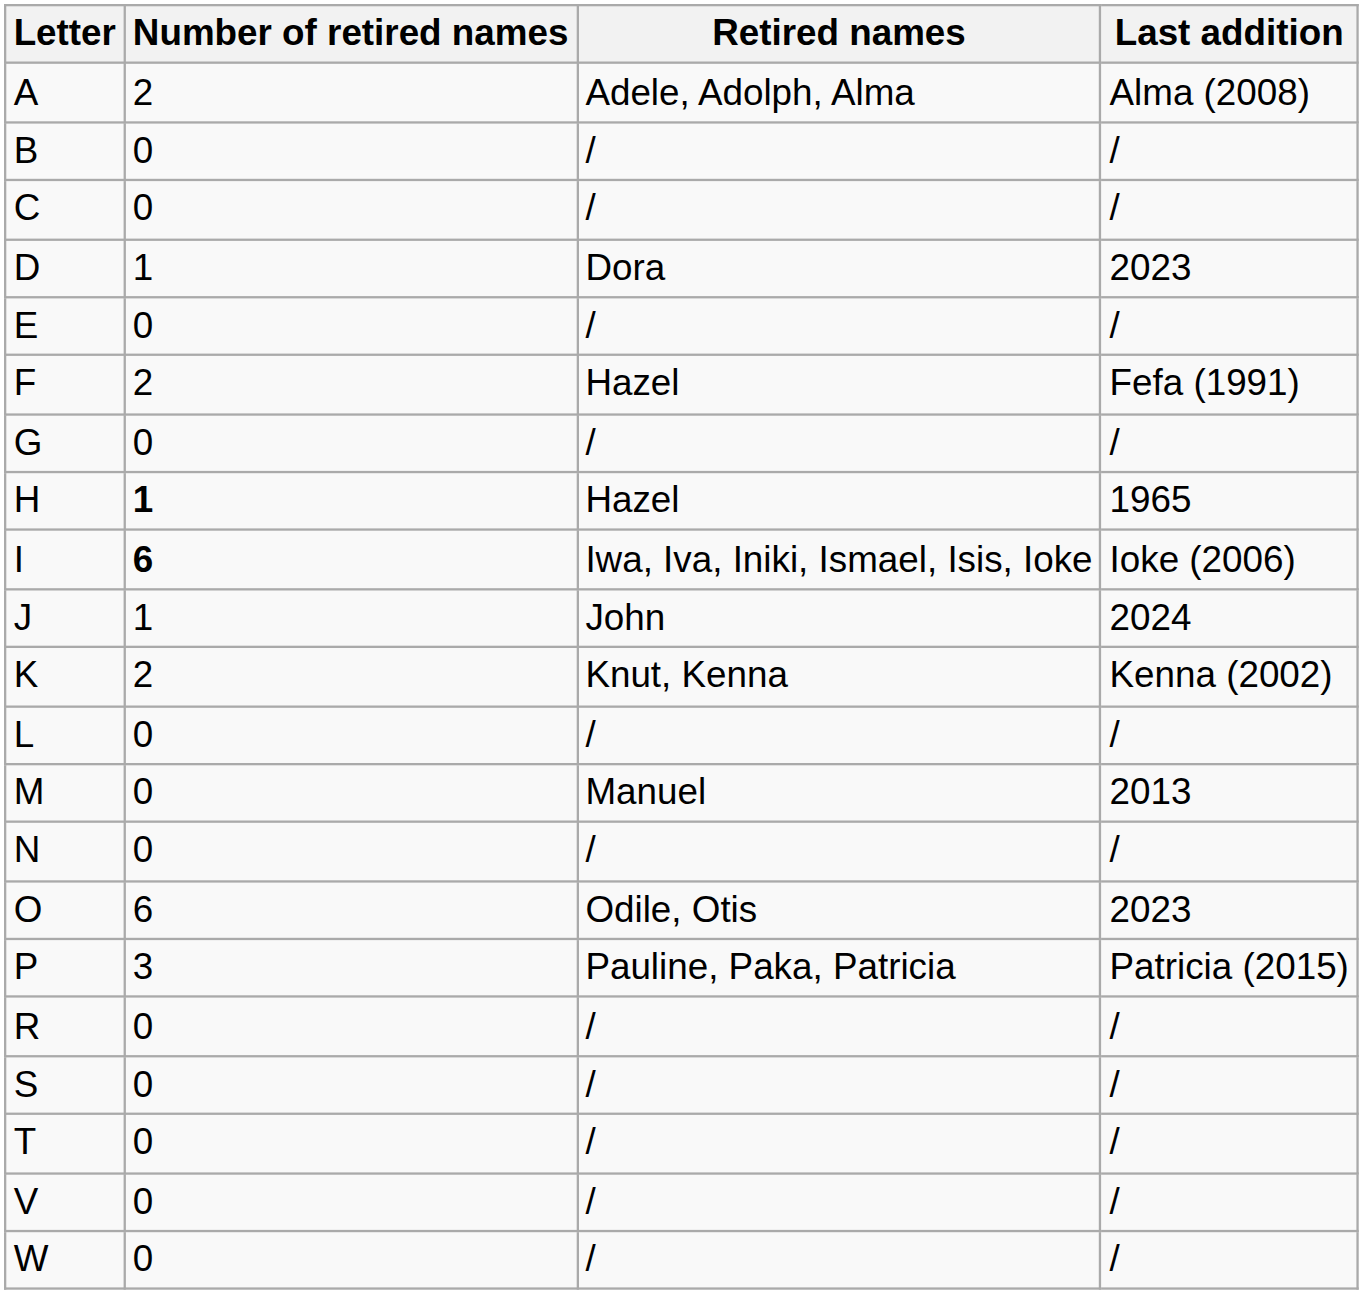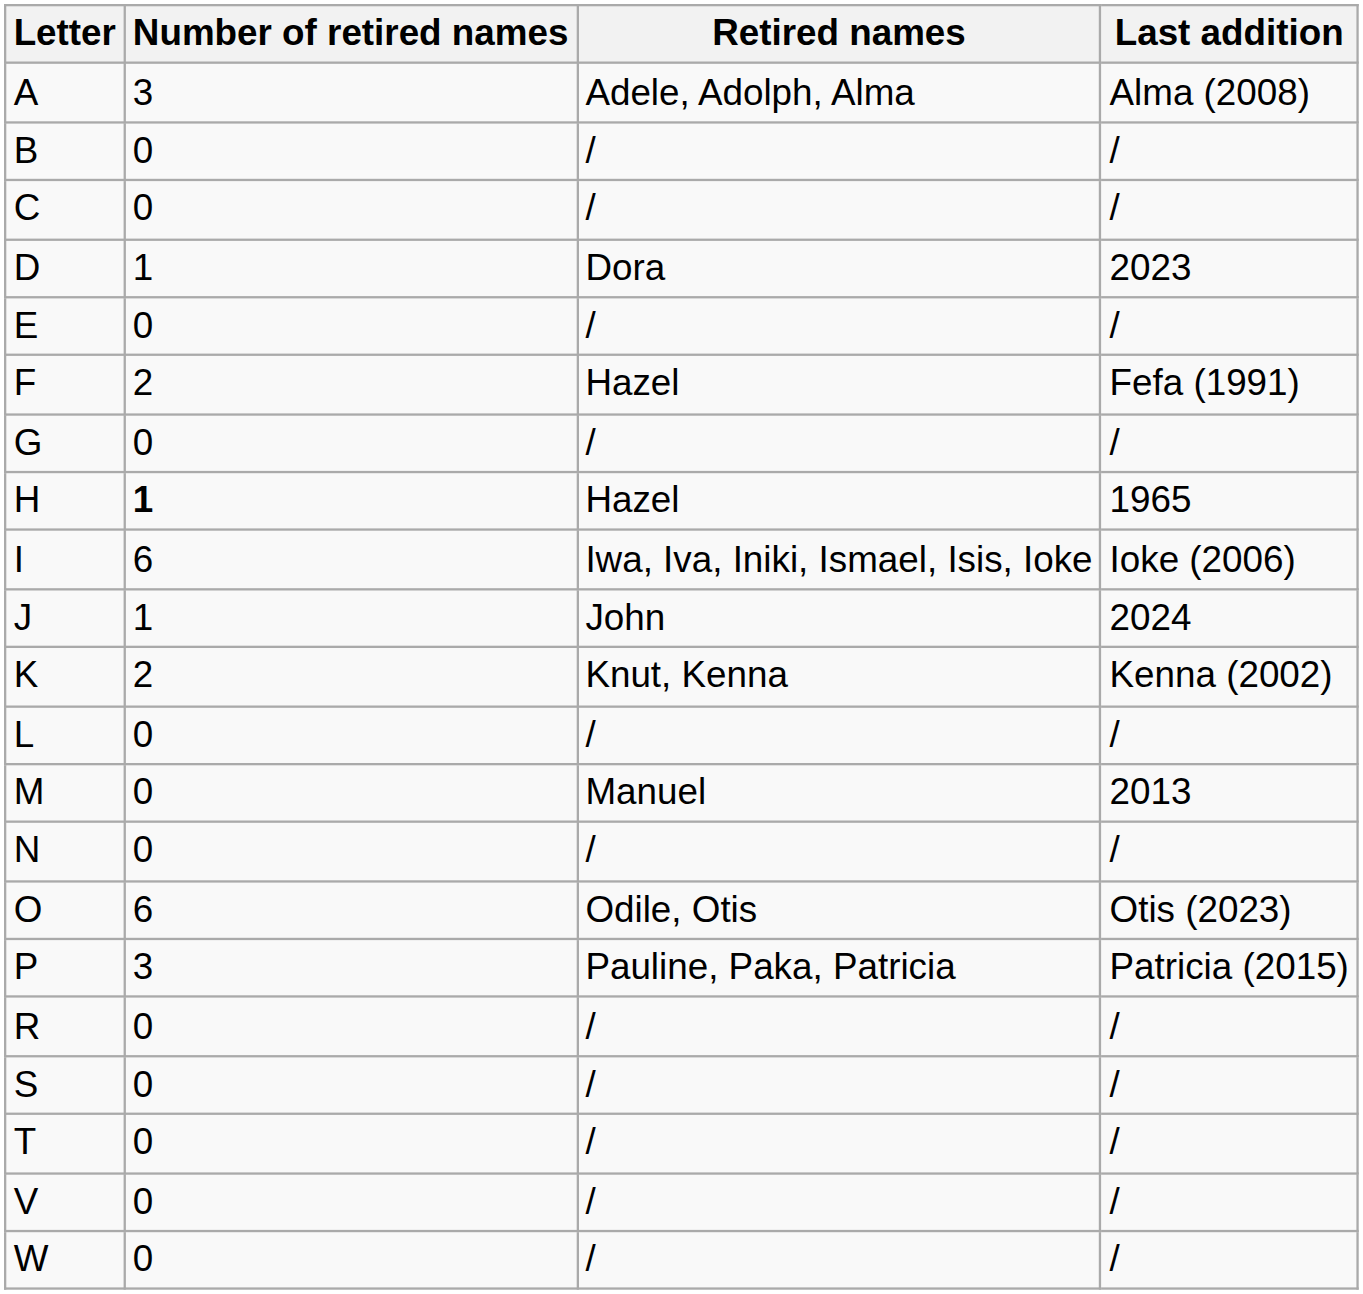 <table class="wikitable">
 <tr>
 <th>Letter</th>
 <th>Number of retired names</th>
 <th>Retired names</th>
 <th>Last addition</th>
 </tr>
 <tr>
 <td>A</td>
-<td>2</td>
+<td>3</td>
 <td>Adele, Adolph, Alma</td>
 <td>Alma (2008)</td>
 </tr>
 <tr>
 <td>B</td>
 <td>0</td>
 <td>/</td>
 <td>/</td>
 </tr>
 <tr>
 <td>C</td>
 <td>0</td>
 <td>/</td>
 <td>/</td>
 </tr>
 <tr>
 <td>D</td>
 <td>1</td>
 <td>Dora</td>
 <td>2023</td>
 </tr>
 <tr>
 <td>E</td>
 <td>0</td>
 <td>/</td>
 <td>/</td>
 </tr>
 <tr>
 <td>F</td>
 <td>2</td>
 <td>Hazel</td>
 <td>Fefa (1991)</td>
 </tr>
 <tr>
 <td>G</td>
 <td>0</td>
 <td>/</td>
 <td>/</td>
 </tr>
 <tr>
 <td>H</td>
 <td><strong>1</strong></td>
 <td>Hazel</td>
 <td>1965</td>
 </tr>
 <tr>
 <td>I</td>
-<td><strong>6</strong></td>
+<td>6</td>
 <td>Iwa, Iva, Iniki, Ismael, Isis, Ioke</td>
 <td>Ioke (2006)</td>
 </tr>
 <tr>
 <td>J</td>
 <td>1</td>
 <td>John</td>
 <td>2024</td>
 </tr>
 <tr>
 <td>K</td>
 <td>2</td>
 <td>Knut, Kenna</td>
 <td>Kenna (2002)</td>
 </tr>
 <tr>
 <td>L</td>
 <td>0</td>
 <td>/</td>
 <td>/</td>
 </tr>
 <tr>
 <td>M</td>
 <td>0</td>
 <td>Manuel</td>
 <td>2013</td>
 </tr>
 <tr>
 <td>N</td>
 <td>0</td>
 <td>/</td>
 <td>/</td>
 </tr>
 <tr>
 <td>O</td>
 <td>6</td>
 <td>Odile, Otis</td>
-<td>2023</td>
+<td>Otis (2023)</td>
 </tr>
 <tr>
 <td>P</td>
 <td>3</td>
 <td>Pauline, Paka, Patricia</td>
 <td>Patricia (2015)</td>
 </tr>
 <tr>
 <td>R</td>
 <td>0</td>
 <td>/</td>
 <td>/</td>
 </tr>
 <tr>
 <td>S</td>
 <td>0</td>
 <td>/</td>
 <td>/</td>
 </tr>
 <tr>
 <td>T</td>
 <td>0</td>
 <td>/</td>
 <td>/</td>
 </tr>
 <tr>
 <td>V</td>
 <td>0</td>
 <td>/</td>
 <td>/</td>
 </tr>
 <tr>
 <td>W</td>
 <td>0</td>
 <td>/</td>
 <td>/</td>
 </tr>
 </table>
